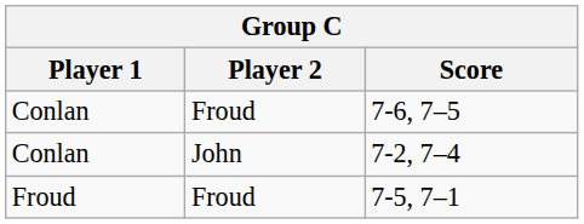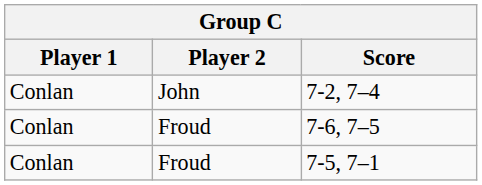 <table class="wikitable">
 <tr>
 <th colspan="3">Group C</th>
 </tr>
 <tr>
 <th width=100>Player 1</th>
 <th width=100>Player 2</th>
 <th width=120>Score</th>
 </tr>
 <tr>
 <td>Conlan</td>
+<td>John</td>
+<td>7-2, 7–4</td>
+</tr>
+<tr>
+<td>Conlan</td>
 <td>Froud</td>
 <td>7-6, 7–5</td>
 </tr>
 <tr>
 <td>Conlan</td>
-<td>John</td>
-<td>7-2, 7–4</td>
-</tr>
-<tr>
-<td>Froud</td>
 <td>Froud</td>
 <td>7-5, 7–1</td>
 </tr>
 </table>
